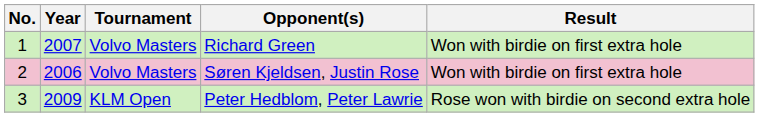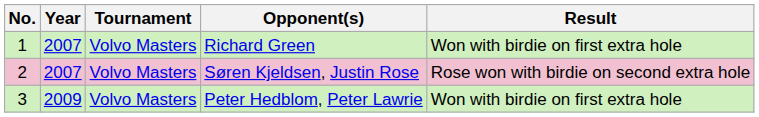 <table class="wikitable" style="font-size:95%;">
 <tr>
 <th>No.</th>
 <th>Year</th>
 <th>Tournament</th>
 <th>Opponent(s)</th>
 <th>Result</th>
 </tr>
 <tr style="background:#D0F0C0;">
 <td align=center>1</td>
 <td><a href='#'>2007</a></td>
 <td><a href='#'>Volvo Masters</a></td>
 <td> <a href='#'>Richard Green</a></td>
 <td>Won with birdie on first extra hole</td>
 </tr>
 <tr style="background:#F2C1D1;">
 <td align=center>2</td>
-<td><a href='#'>2006</a></td>
+<td><a href='#'>2007</a></td>
 <td><a href='#'>Volvo Masters</a></td>
 <td> <a href='#'>Søren Kjeldsen</a>,  <a href='#'>Justin Rose</a></td>
-<td>Won with birdie on first extra hole</td>
+<td>Rose won with birdie on second extra hole</td>
 </tr>
 <tr style="background:#D0F0C0;">
 <td align=center>3</td>
 <td><a href='#'>2009</a></td>
-<td><a href='#'>KLM Open</a></td>
+<td><a href='#'>Volvo Masters</a></td>
 <td> <a href='#'>Peter Hedblom</a>,  <a href='#'>Peter Lawrie</a></td>
-<td>Rose won with birdie on second extra hole</td>
+<td>Won with birdie on first extra hole</td>
 </tr>
 </table>
